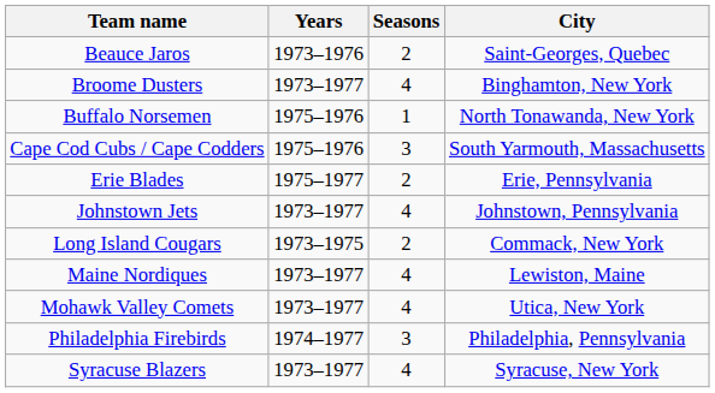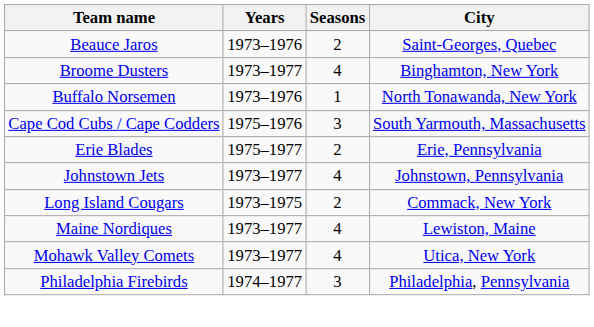 <table class="wikitable">
 <tr>
 <th>Team name</th>
 <th>Years</th>
 <th>Seasons</th>
 <th>City</th>
 </tr>
 <tr align="center">
 <td><a href='#'>Beauce Jaros</a></td>
 <td>1973–1976</td>
 <td>2</td>
 <td><a href='#'>Saint-Georges, Quebec</a></td>
 </tr>
 <tr align="center">
 <td><a href='#'>Broome Dusters</a></td>
 <td>1973–1977</td>
 <td>4</td>
 <td><a href='#'>Binghamton, New York</a></td>
 </tr>
 <tr align="center">
 <td><a href='#'>Buffalo Norsemen</a></td>
-<td>1975–1976</td>
+<td>1973–1976</td>
 <td>1</td>
 <td><a href='#'>North Tonawanda, New York</a></td>
 </tr>
 <tr align="center">
 <td><a href='#'>Cape Cod Cubs / Cape Codders</a></td>
 <td>1975–1976</td>
 <td>3</td>
 <td><a href='#'>South Yarmouth, Massachusetts</a></td>
 </tr>
 <tr align="center">
 <td><a href='#'>Erie Blades</a></td>
 <td>1975–1977</td>
 <td>2</td>
 <td><a href='#'>Erie, Pennsylvania</a></td>
 </tr>
 <tr align="center">
 <td><a href='#'>Johnstown Jets</a></td>
 <td>1973–1977</td>
 <td>4</td>
 <td><a href='#'>Johnstown, Pennsylvania</a></td>
 </tr>
 <tr align="center">
 <td><a href='#'>Long Island Cougars</a></td>
 <td>1973–1975</td>
 <td>2</td>
 <td><a href='#'>Commack, New York</a></td>
 </tr>
 <tr align="center">
 <td><a href='#'>Maine Nordiques</a></td>
 <td>1973–1977</td>
 <td>4</td>
 <td><a href='#'>Lewiston, Maine</a></td>
 </tr>
 <tr align="center">
 <td><a href='#'>Mohawk Valley Comets</a></td>
 <td>1973–1977</td>
 <td>4</td>
 <td><a href='#'>Utica, New York</a></td>
 </tr>
 <tr align="center">
 <td><a href='#'>Philadelphia Firebirds</a></td>
 <td>1974–1977</td>
 <td>3</td>
 <td><a href='#'>Philadelphia</a>, <a href='#'>Pennsylvania</a></td>
 </tr>
-<tr align="center">
-<td><a href='#'>Syracuse Blazers</a></td>
-<td>1973–1977</td>
-<td>4</td>
-<td><a href='#'>Syracuse, New York</a></td>
-</tr>
 </table>
